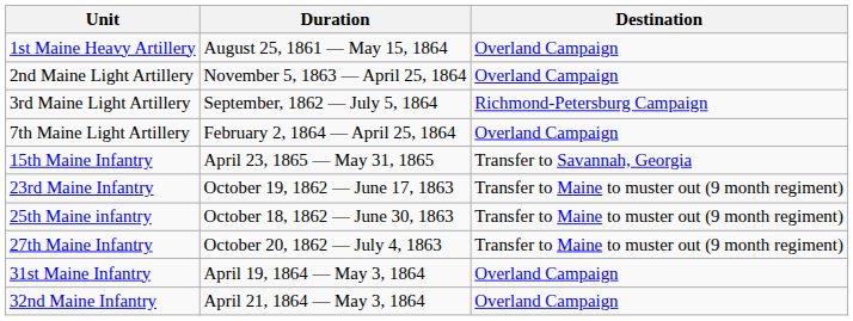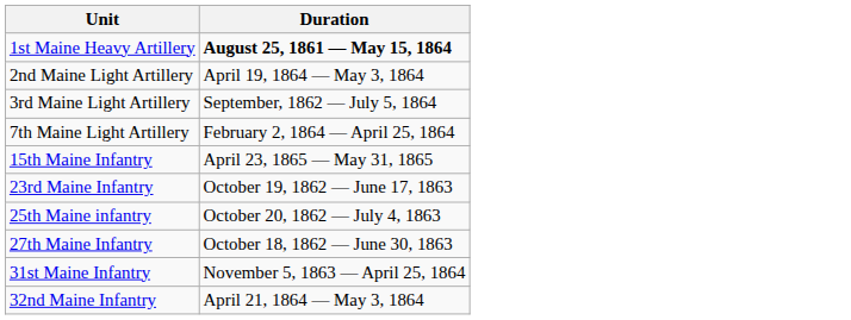 <table class="wikitable">
 <tr>
 <th>Unit</th>
 <th>Duration</th>
-<th>Destination</th>
 </tr>
 <tr>
 <td><a href='#'>1st Maine Heavy Artillery</a></td>
-<td>August 25, 1861 — May 15, 1864</td>
-<td><a href='#'>Overland Campaign</a></td>
+<td><strong>August 25, 1861 — May 15, 1864</strong></td>
 </tr>
 <tr>
 <td>2nd Maine Light Artillery</td>
-<td>November 5, 1863 — April 25, 1864</td>
-<td><a href='#'>Overland Campaign</a></td>
+<td>April 19, 1864 — May 3, 1864</td>
 </tr>
 <tr>
 <td>3rd Maine Light Artillery</td>
 <td>September, 1862 — July 5, 1864</td>
-<td><a href='#'>Richmond-Petersburg Campaign</a></td>
 </tr>
 <tr>
 <td>7th Maine Light Artillery</td>
 <td>February 2, 1864 — April 25, 1864</td>
-<td><a href='#'>Overland Campaign</a></td>
 </tr>
 <tr>
 <td><a href='#'>15th Maine Infantry</a></td>
 <td>April 23, 1865 — May 31, 1865</td>
-<td>Transfer to <a href='#'>Savannah, Georgia</a></td>
 </tr>
 <tr>
 <td><a href='#'>23rd Maine Infantry</a></td>
 <td>October 19, 1862 — June 17, 1863</td>
-<td>Transfer to <a href='#'>Maine</a> to muster out (9 month regiment) </td>
 </tr>
 <tr>
 <td><a href='#'>25th Maine infantry</a></td>
-<td>October 18, 1862 — June 30, 1863</td>
-<td>Transfer to <a href='#'>Maine</a> to muster out (9 month regiment) </td>
+<td>October 20, 1862 — July 4, 1863</td>
 </tr>
 <tr>
 <td><a href='#'>27th Maine Infantry</a></td>
-<td>October 20, 1862 — July 4, 1863</td>
-<td>Transfer to <a href='#'>Maine</a> to muster out (9 month regiment) </td>
+<td>October 18, 1862 — June 30, 1863</td>
 </tr>
 <tr>
 <td><a href='#'>31st Maine Infantry</a></td>
-<td>April 19, 1864 — May 3, 1864</td>
-<td><a href='#'>Overland Campaign</a></td>
+<td>November 5, 1863 — April 25, 1864</td>
 </tr>
 <tr>
 <td><a href='#'>32nd Maine Infantry</a></td>
 <td>April 21, 1864 — May 3, 1864</td>
-<td><a href='#'>Overland Campaign</a></td>
 </tr>
 </table>
